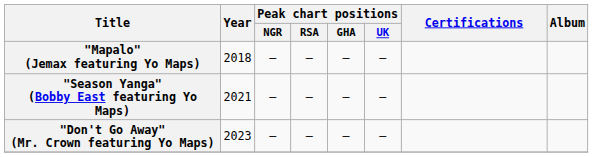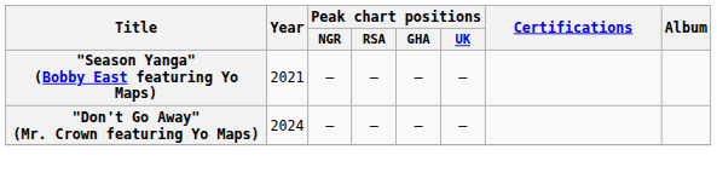 <table class="wikitable plainrowheaders" style="text-align:center;" border="1">
 <tr>
 <th scope="col" rowspan="2" style="width:18em;">Title</th>
 <th scope="col" rowspan="2">Year</th>
 <th scope="col" colspan="4">Peak chart positions</th>
 <th scope="col" rowspan="2" style="width:12em;"><a href='#'>Certifications</a></th>
 <th scope="col" rowspan="2">Album</th>
 </tr>
 <tr>
 <th scope="col" style="width:3em;font-size:90%;">NGR</th>
 <th scope="col" style="width:3em;font-size:90%;">RSA</th>
 <th scope="col" style="width:3em;font-size:90%;">GHA</th>
 <th scope="col" style="width:3em;font-size:90%;"><a href='#'>UK</a></th>
 </tr>
 <tr>
-<th scope="row">"Mapalo"<br><span>(Jemax featuring Yo Maps)</span></th>
-<td>2018</td>
-<td>–</td>
-<td>—</td>
-<td>—</td>
-<td>—</td>
-<td></td>
-<td><em></em></td>
-</tr>
-<tr>
 <th scope="row">"Season Yanga"<br><span>(<a href='#'>Bobby East</a> featuring Yo Maps)</span></th>
 <td>2021</td>
 <td>–</td>
 <td>—</td>
 <td>—</td>
 <td>—</td>
 <td></td>
 <td><em></em></td>
 </tr>
 <tr>
 <th scope="row">"Don't Go Away"<br><span>(Mr. Crown featuring Yo Maps)</span></th>
-<td>2023</td>
+<td>2024</td>
 <td>–</td>
 <td>—</td>
 <td>—</td>
 <td>—</td>
 <td></td>
 <td><em></em></td>
 </tr>
 <tr>
 </tr>
 </table>
